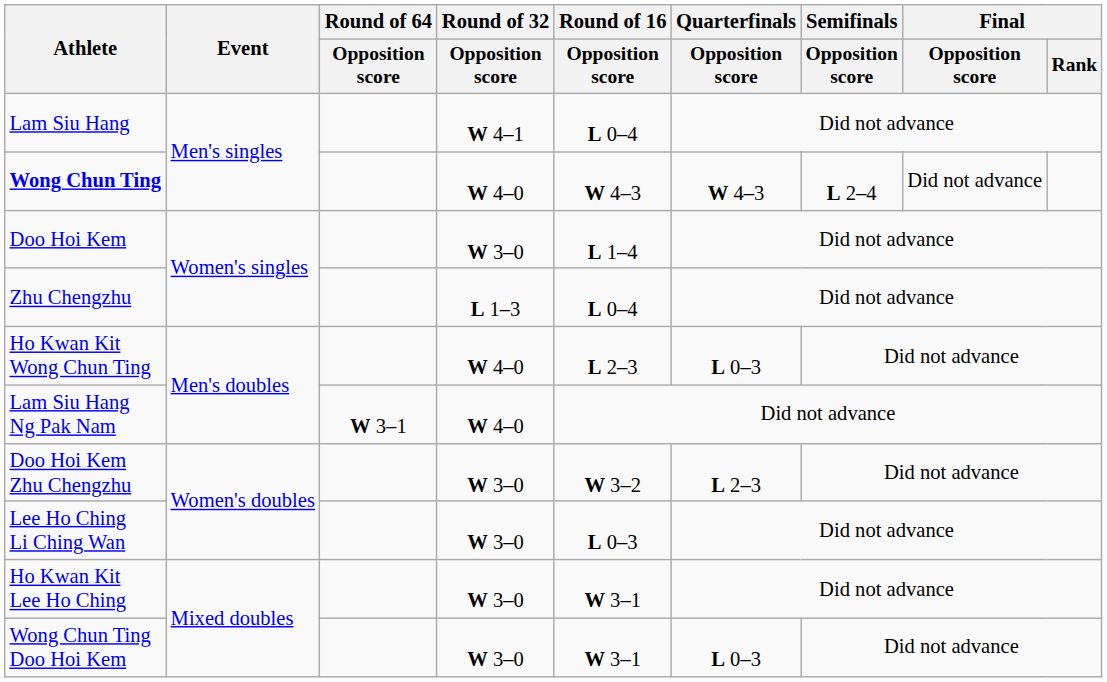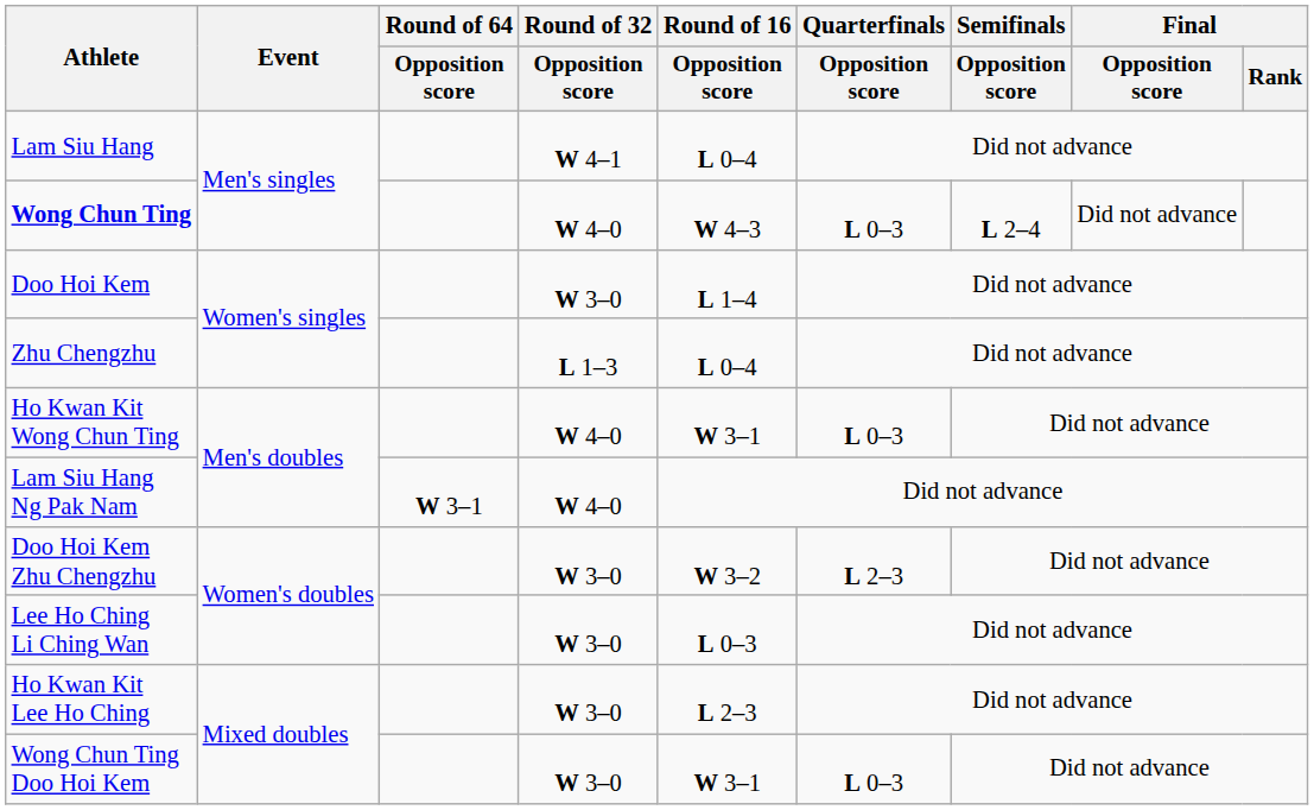 <table class=wikitable style="font-size:90%; text-align:center;">
 <tr>
 <th rowspan="2">Athlete</th>
 <th rowspan="2">Event</th>
 <th>Round of 64</th>
 <th>Round of 32</th>
 <th>Round of 16</th>
 <th>Quarterfinals</th>
 <th>Semifinals</th>
 <th colspan=2>Final</th>
 </tr>
 <tr style="font-size:95%">
 <th>Opposition<br> score</th>
 <th>Opposition<br> score</th>
 <th>Opposition<br> score</th>
 <th>Opposition<br> score</th>
 <th>Opposition<br> score</th>
 <th>Opposition<br> score</th>
 <th>Rank</th>
 </tr>
 <tr>
 <td align=left><a href='#'>Lam Siu Hang</a></td>
 <td align=left rowspan=2><a href='#'>Men's singles</a></td>
 <td></td>
 <td><br><strong>W</strong> 4–1</td>
 <td><br><strong>L</strong> 0–4</td>
 <td colspan=4>Did not advance</td>
 </tr>
 <tr>
 <td align=left><strong><a href='#'>Wong Chun Ting</a></strong></td>
 <td></td>
 <td><br><strong>W</strong> 4–0</td>
 <td><br><strong>W</strong> 4–3</td>
-<td><br><strong>W</strong> 4–3</td>
+<td><br><strong>L</strong> 0–3</td>
 <td><br><strong>L</strong> 2–4</td>
 <td>Did not advance</td>
 <td></td>
 </tr>
 <tr>
 <td align=left><a href='#'>Doo Hoi Kem</a></td>
 <td align=left rowspan=2><a href='#'>Women's singles</a></td>
 <td></td>
 <td><br><strong>W</strong> 3–0</td>
 <td><br><strong>L</strong> 1–4</td>
 <td colspan=4>Did not advance</td>
 </tr>
 <tr>
 <td align=left><a href='#'>Zhu Chengzhu</a></td>
 <td></td>
 <td><br><strong>L</strong> 1–3</td>
 <td><br><strong>L</strong> 0–4</td>
 <td colspan=4>Did not advance</td>
 </tr>
 <tr>
 <td align=left><a href='#'>Ho Kwan Kit</a><br><a href='#'>Wong Chun Ting</a></td>
 <td align=left rowspan=2><a href='#'>Men's doubles</a></td>
 <td></td>
 <td><br><strong>W</strong> 4–0</td>
-<td><br><strong>L</strong> 2–3</td>
+<td><br><strong>W</strong> 3–1</td>
 <td><br><strong>L</strong> 0–3</td>
 <td colspan=3>Did not advance</td>
 </tr>
 <tr>
 <td align=left><a href='#'>Lam Siu Hang</a><br><a href='#'>Ng Pak Nam</a></td>
 <td><br><strong>W</strong> 3–1</td>
 <td><br><strong>W</strong> 4–0</td>
 <td colspan=5>Did not advance</td>
 </tr>
 <tr>
 <td align=left><a href='#'>Doo Hoi Kem</a><br><a href='#'>Zhu Chengzhu</a></td>
 <td align=left rowspan=2><a href='#'>Women's doubles</a></td>
 <td></td>
 <td><br><strong>W</strong> 3–0</td>
 <td><br><strong>W</strong> 3–2</td>
 <td><br><strong>L</strong> 2–3</td>
 <td colspan=3>Did not advance</td>
 </tr>
 <tr>
 <td align=left><a href='#'>Lee Ho Ching</a><br><a href='#'>Li Ching Wan</a></td>
 <td></td>
 <td><br><strong>W</strong> 3–0</td>
 <td><br><strong>L</strong> 0–3</td>
 <td colspan=4>Did not advance</td>
 </tr>
 <tr>
 <td align=left><a href='#'>Ho Kwan Kit</a><br><a href='#'>Lee Ho Ching</a></td>
 <td align=left rowspan=2><a href='#'>Mixed doubles</a></td>
 <td></td>
 <td><br><strong>W</strong> 3–0</td>
-<td><br><strong>W</strong> 3–1</td>
+<td><br><strong>L</strong> 2–3</td>
 <td colspan=4>Did not advance</td>
 </tr>
 <tr>
 <td align=left><a href='#'>Wong Chun Ting</a><br><a href='#'>Doo Hoi Kem</a></td>
 <td></td>
 <td><br><strong>W</strong> 3–0</td>
 <td><br><strong>W</strong> 3–1</td>
 <td><br><strong>L</strong> 0–3</td>
 <td colspan=4>Did not advance</td>
 </tr>
 </table>
